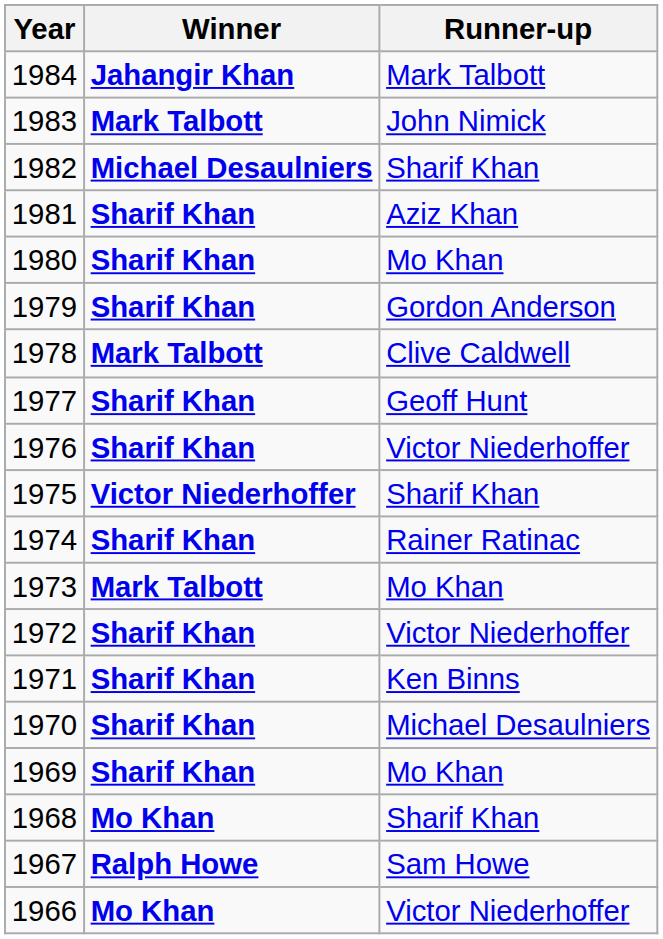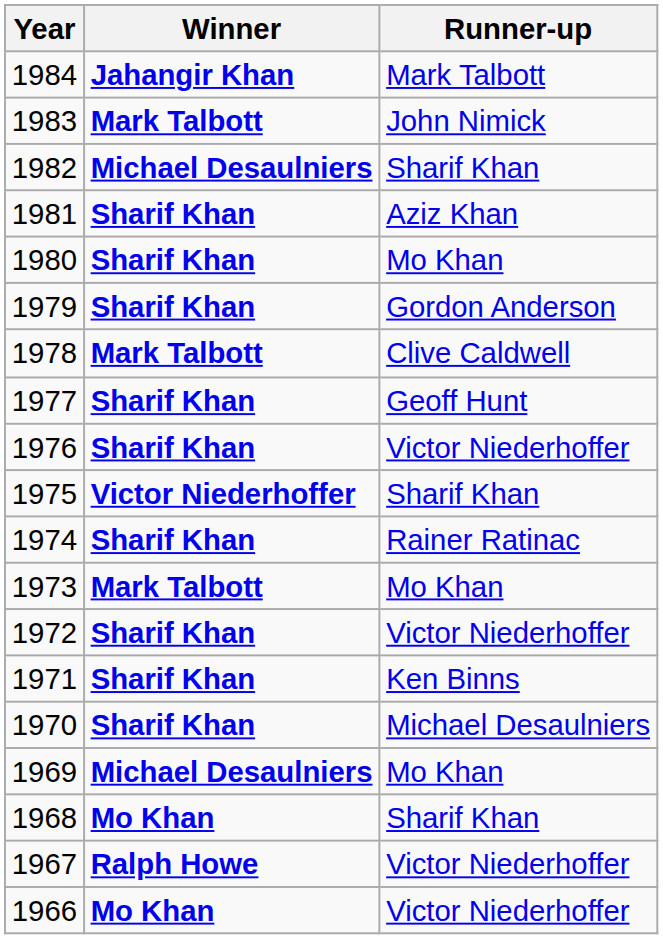 <table class="wikitable"style="font-size:95%;">
 <tr>
 <th>Year</th>
 <th>Winner</th>
 <th>Runner-up</th>
 </tr>
 <tr>
 <td>1984</td>
 <td> <strong><a href='#'>Jahangir Khan</a></strong></td>
 <td> <a href='#'>Mark Talbott</a></td>
 </tr>
 <tr>
 <td>1983</td>
 <td> <strong><a href='#'>Mark Talbott</a></strong></td>
 <td> <a href='#'>John Nimick</a></td>
 </tr>
 <tr>
 <td>1982</td>
 <td> <strong><a href='#'>Michael Desaulniers</a></strong></td>
 <td> <a href='#'>Sharif Khan</a></td>
 </tr>
 <tr>
 <td>1981</td>
 <td> <strong><a href='#'>Sharif Khan</a></strong></td>
 <td> <a href='#'>Aziz Khan</a></td>
 </tr>
 <tr>
 <td>1980</td>
 <td> <strong><a href='#'>Sharif Khan</a></strong></td>
 <td> <a href='#'>Mo Khan</a></td>
 </tr>
 <tr>
 <td>1979</td>
 <td> <strong><a href='#'>Sharif Khan</a></strong></td>
 <td> <a href='#'>Gordon Anderson</a></td>
 </tr>
 <tr>
 <td>1978</td>
 <td> <strong><a href='#'>Mark Talbott</a></strong></td>
 <td> <a href='#'>Clive Caldwell</a></td>
 </tr>
 <tr>
 <td>1977</td>
 <td> <strong><a href='#'>Sharif Khan</a></strong></td>
 <td> <a href='#'>Geoff Hunt</a></td>
 </tr>
 <tr>
 <td>1976</td>
 <td> <strong><a href='#'>Sharif Khan</a></strong></td>
 <td> <a href='#'>Victor Niederhoffer</a></td>
 </tr>
 <tr>
 <td>1975</td>
 <td> <strong><a href='#'>Victor Niederhoffer</a></strong></td>
 <td> <a href='#'>Sharif Khan</a></td>
 </tr>
 <tr>
 <td>1974</td>
 <td> <strong><a href='#'>Sharif Khan</a></strong></td>
 <td> <a href='#'>Rainer Ratinac</a></td>
 </tr>
 <tr>
 <td>1973</td>
 <td> <strong><a href='#'>Mark Talbott</a></strong></td>
 <td> <a href='#'>Mo Khan</a></td>
 </tr>
 <tr>
 <td>1972</td>
 <td> <strong><a href='#'>Sharif Khan</a></strong></td>
 <td> <a href='#'>Victor Niederhoffer</a></td>
 </tr>
 <tr>
 <td>1971</td>
 <td> <strong><a href='#'>Sharif Khan</a></strong></td>
 <td> <a href='#'>Ken Binns</a></td>
 </tr>
 <tr>
 <td>1970</td>
 <td> <strong><a href='#'>Sharif Khan</a></strong></td>
 <td> <a href='#'>Michael Desaulniers</a></td>
 </tr>
 <tr>
 <td>1969</td>
-<td> <strong><a href='#'>Sharif Khan</a></strong></td>
+<td> <strong><a href='#'>Michael Desaulniers</a></strong></td>
 <td> <a href='#'>Mo Khan</a></td>
 </tr>
 <tr>
 <td>1968</td>
 <td> <strong><a href='#'>Mo Khan</a></strong></td>
 <td> <a href='#'>Sharif Khan</a></td>
 </tr>
 <tr>
 <td>1967</td>
 <td> <strong><a href='#'>Ralph Howe</a></strong></td>
-<td> <a href='#'>Sam Howe</a></td>
+<td> <a href='#'>Victor Niederhoffer</a></td>
 </tr>
 <tr>
 <td>1966</td>
 <td> <strong><a href='#'>Mo Khan</a></strong></td>
 <td> <a href='#'>Victor Niederhoffer</a></td>
 </tr>
 </table>
